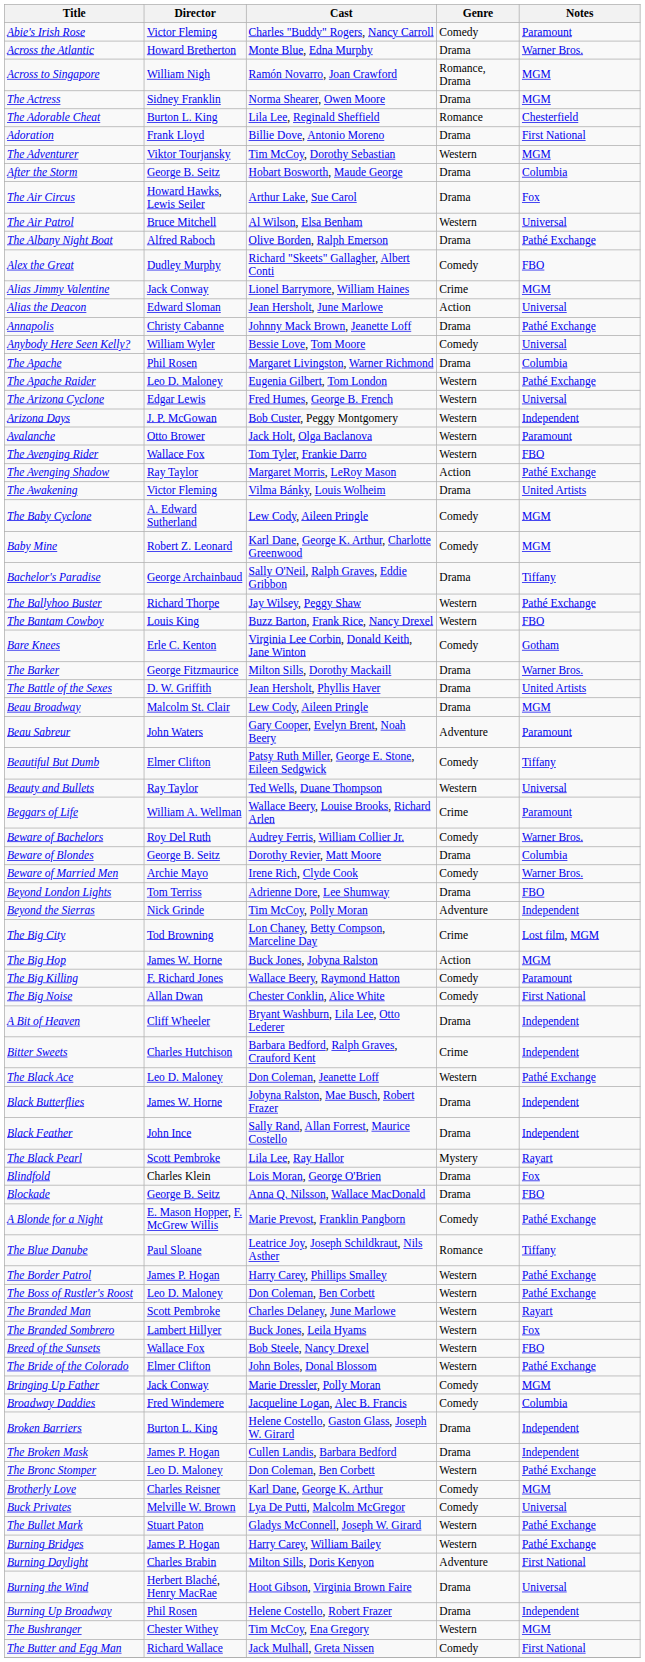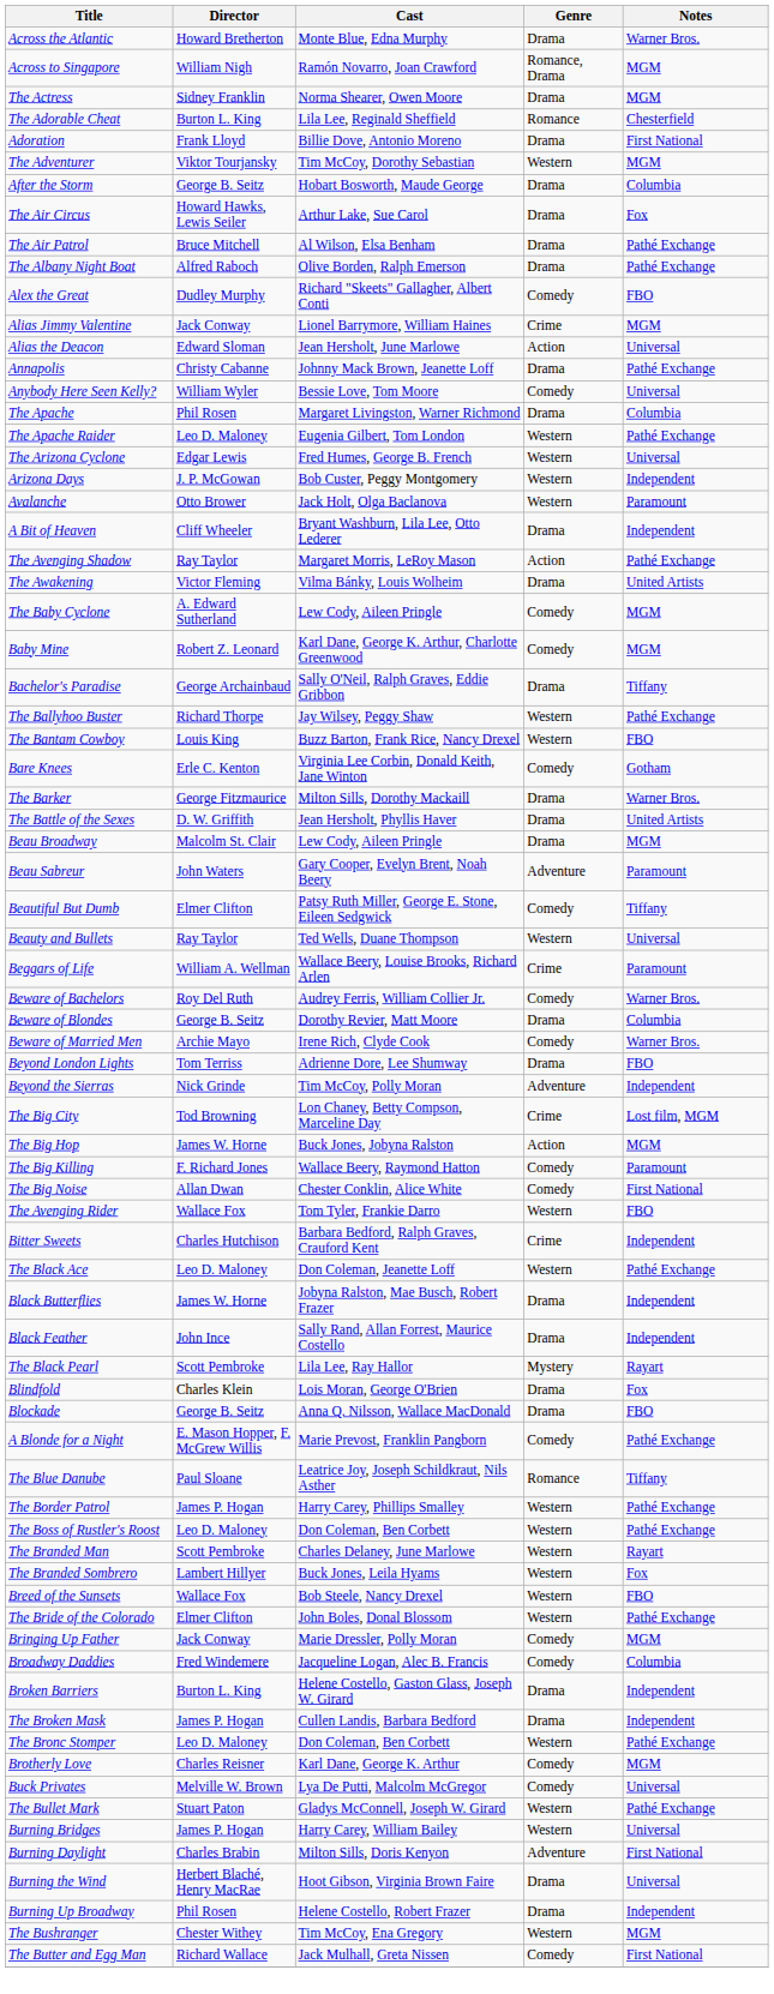 <table class="wikitable" style="width:100%;">
 <tr>
 <th style="width:22%;">Title</th>
 <th style="width:16%;">Director</th>
 <th style="width:30%;">Cast</th>
 <th style="width:13%;">Genre</th>
 <th style="width:19%;">Notes</th>
-</tr>
-<tr>
-<td><em><a href='#'>Abie's Irish Rose</a></em></td>
-<td><a href='#'>Victor Fleming</a></td>
-<td><a href='#'>Charles "Buddy" Rogers</a>, <a href='#'>Nancy Carroll</a></td>
-<td>Comedy</td>
-<td><a href='#'>Paramount</a></td>
 </tr>
 <tr>
 <td><em><a href='#'>Across the Atlantic</a></em></td>
 <td><a href='#'>Howard Bretherton</a></td>
 <td><a href='#'>Monte Blue</a>, <a href='#'>Edna Murphy</a></td>
 <td>Drama</td>
 <td><a href='#'>Warner Bros.</a></td>
 </tr>
 <tr>
 <td><em><a href='#'>Across to Singapore</a></em></td>
 <td><a href='#'>William Nigh</a></td>
 <td><a href='#'>Ramón Novarro</a>, <a href='#'>Joan Crawford</a></td>
 <td>Romance, Drama</td>
 <td><a href='#'>MGM</a></td>
 </tr>
 <tr>
 <td><em><a href='#'>The Actress</a></em></td>
 <td><a href='#'>Sidney Franklin</a></td>
 <td><a href='#'>Norma Shearer</a>, <a href='#'>Owen Moore</a></td>
 <td>Drama</td>
 <td><a href='#'>MGM</a></td>
 </tr>
 <tr>
 <td><em><a href='#'>The Adorable Cheat</a></em></td>
 <td><a href='#'>Burton L. King</a></td>
 <td><a href='#'>Lila Lee</a>, <a href='#'>Reginald Sheffield</a></td>
 <td>Romance</td>
 <td><a href='#'>Chesterfield</a></td>
 </tr>
 <tr>
 <td><em><a href='#'>Adoration</a></em></td>
 <td><a href='#'>Frank Lloyd</a></td>
 <td><a href='#'>Billie Dove</a>, <a href='#'>Antonio Moreno</a></td>
 <td>Drama</td>
 <td><a href='#'>First National</a></td>
 </tr>
 <tr>
 <td><em><a href='#'>The Adventurer</a></em></td>
 <td><a href='#'>Viktor Tourjansky</a></td>
 <td><a href='#'>Tim McCoy</a>, <a href='#'>Dorothy Sebastian</a></td>
 <td>Western</td>
 <td><a href='#'>MGM</a></td>
 </tr>
 <tr>
 <td><em><a href='#'>After the Storm</a></em></td>
 <td><a href='#'>George B. Seitz</a></td>
 <td><a href='#'>Hobart Bosworth</a>, <a href='#'>Maude George</a></td>
 <td>Drama</td>
 <td><a href='#'>Columbia</a></td>
 </tr>
 <tr>
 <td><em><a href='#'>The Air Circus</a></em></td>
 <td><a href='#'>Howard Hawks</a>, <a href='#'>Lewis Seiler</a></td>
 <td><a href='#'>Arthur Lake</a>, <a href='#'>Sue Carol</a></td>
 <td>Drama</td>
 <td><a href='#'>Fox</a></td>
 </tr>
 <tr>
 <td><em><a href='#'>The Air Patrol</a></em></td>
 <td><a href='#'>Bruce Mitchell</a></td>
 <td><a href='#'>Al Wilson</a>, <a href='#'>Elsa Benham</a></td>
-<td>Western</td>
-<td><a href='#'>Universal</a></td>
+<td>Drama</td>
+<td><a href='#'>Pathé Exchange</a></td>
 </tr>
 <tr>
 <td><em><a href='#'>The Albany Night Boat</a></em></td>
 <td><a href='#'>Alfred Raboch</a></td>
 <td><a href='#'>Olive Borden</a>, <a href='#'>Ralph Emerson</a></td>
 <td>Drama</td>
 <td><a href='#'>Pathé Exchange</a></td>
 </tr>
 <tr>
 <td><em><a href='#'>Alex the Great</a></em></td>
 <td><a href='#'>Dudley Murphy</a></td>
 <td><a href='#'>Richard "Skeets" Gallagher</a>, <a href='#'>Albert Conti</a></td>
 <td>Comedy</td>
 <td><a href='#'>FBO</a></td>
 </tr>
 <tr>
 <td><em><a href='#'>Alias Jimmy Valentine</a></em></td>
 <td><a href='#'>Jack Conway</a></td>
 <td><a href='#'>Lionel Barrymore</a>, <a href='#'>William Haines</a></td>
 <td>Crime</td>
 <td><a href='#'>MGM</a></td>
 </tr>
 <tr>
 <td><em><a href='#'>Alias the Deacon</a></em></td>
 <td><a href='#'>Edward Sloman</a></td>
 <td><a href='#'>Jean Hersholt</a>, <a href='#'>June Marlowe</a></td>
 <td>Action</td>
 <td><a href='#'>Universal</a></td>
 </tr>
 <tr>
 <td><em><a href='#'>Annapolis</a></em></td>
 <td><a href='#'>Christy Cabanne</a></td>
 <td><a href='#'>Johnny Mack Brown</a>, <a href='#'>Jeanette Loff</a></td>
 <td>Drama</td>
 <td><a href='#'>Pathé Exchange</a></td>
 </tr>
 <tr>
 <td><em><a href='#'>Anybody Here Seen Kelly?</a></em></td>
 <td><a href='#'>William Wyler</a></td>
 <td><a href='#'>Bessie Love</a>, <a href='#'>Tom Moore</a></td>
 <td>Comedy</td>
 <td><a href='#'>Universal</a></td>
 </tr>
 <tr>
 <td><em><a href='#'>The Apache</a></em></td>
 <td><a href='#'>Phil Rosen</a></td>
 <td><a href='#'>Margaret Livingston</a>, <a href='#'>Warner Richmond</a></td>
 <td>Drama</td>
 <td><a href='#'>Columbia</a></td>
 </tr>
 <tr>
 <td><em><a href='#'>The Apache Raider</a></em></td>
 <td><a href='#'>Leo D. Maloney</a></td>
 <td><a href='#'>Eugenia Gilbert</a>, <a href='#'>Tom London</a></td>
 <td>Western</td>
 <td><a href='#'>Pathé Exchange</a></td>
 </tr>
 <tr>
 <td><em><a href='#'>The Arizona Cyclone</a></em></td>
 <td><a href='#'>Edgar Lewis</a></td>
 <td><a href='#'>Fred Humes</a>, <a href='#'>George B. French</a></td>
 <td>Western</td>
 <td><a href='#'>Universal</a></td>
 </tr>
 <tr>
 <td><em><a href='#'>Arizona Days</a></em></td>
 <td><a href='#'>J. P. McGowan</a></td>
 <td><a href='#'>Bob Custer</a>, Peggy Montgomery</td>
 <td>Western</td>
 <td><a href='#'>Independent</a></td>
 </tr>
 <tr>
 <td><em><a href='#'>Avalanche</a></em></td>
 <td><a href='#'>Otto Brower</a></td>
 <td><a href='#'>Jack Holt</a>, <a href='#'>Olga Baclanova</a></td>
 <td>Western</td>
 <td><a href='#'>Paramount</a></td>
 </tr>
 <tr>
-<td><em><a href='#'>The Avenging Rider</a></em></td>
-<td><a href='#'>Wallace Fox</a></td>
-<td><a href='#'>Tom Tyler</a>, <a href='#'>Frankie Darro</a></td>
-<td>Western</td>
-<td><a href='#'>FBO</a></td>
+<td><em><a href='#'>A Bit of Heaven</a></em></td>
+<td><a href='#'>Cliff Wheeler</a></td>
+<td><a href='#'>Bryant Washburn</a>, <a href='#'>Lila Lee</a>, <a href='#'>Otto Lederer</a></td>
+<td>Drama</td>
+<td><a href='#'>Independent</a></td>
 </tr>
 <tr>
 <td><em><a href='#'>The Avenging Shadow</a></em></td>
 <td><a href='#'>Ray Taylor</a></td>
 <td><a href='#'>Margaret Morris</a>, <a href='#'>LeRoy Mason</a></td>
 <td>Action</td>
 <td><a href='#'>Pathé Exchange</a></td>
 </tr>
 <tr>
 <td><em><a href='#'>The Awakening</a></em></td>
 <td><a href='#'>Victor Fleming</a></td>
 <td><a href='#'>Vilma Bánky</a>, <a href='#'>Louis Wolheim</a></td>
 <td>Drama</td>
 <td><a href='#'>United Artists</a></td>
 </tr>
 <tr>
 <td><em><a href='#'>The Baby Cyclone</a></em></td>
 <td><a href='#'>A. Edward Sutherland</a></td>
 <td><a href='#'>Lew Cody</a>, <a href='#'>Aileen Pringle</a></td>
 <td>Comedy</td>
 <td><a href='#'>MGM</a></td>
 </tr>
 <tr>
 <td><em><a href='#'>Baby Mine</a></em></td>
 <td><a href='#'>Robert Z. Leonard</a></td>
 <td><a href='#'>Karl Dane</a>, <a href='#'>George K. Arthur</a>, <a href='#'>Charlotte Greenwood</a></td>
 <td>Comedy</td>
 <td><a href='#'>MGM</a></td>
 </tr>
 <tr>
 <td><em><a href='#'>Bachelor's Paradise</a></em></td>
 <td><a href='#'>George Archainbaud</a></td>
 <td><a href='#'>Sally O'Neil</a>, <a href='#'>Ralph Graves</a>, <a href='#'>Eddie Gribbon</a></td>
 <td>Drama</td>
 <td><a href='#'>Tiffany</a></td>
 </tr>
 <tr>
 <td><em><a href='#'>The Ballyhoo Buster</a></em></td>
 <td><a href='#'>Richard Thorpe</a></td>
 <td><a href='#'>Jay Wilsey</a>, <a href='#'>Peggy Shaw</a></td>
 <td>Western</td>
 <td><a href='#'>Pathé Exchange</a></td>
 </tr>
 <tr>
 <td><em><a href='#'>The Bantam Cowboy</a></em></td>
 <td><a href='#'>Louis King</a></td>
 <td><a href='#'>Buzz Barton</a>, <a href='#'>Frank Rice</a>, <a href='#'>Nancy Drexel</a></td>
 <td>Western</td>
 <td><a href='#'>FBO</a></td>
 </tr>
 <tr>
 <td><em><a href='#'>Bare Knees</a></em></td>
 <td><a href='#'>Erle C. Kenton</a></td>
 <td><a href='#'>Virginia Lee Corbin</a>, <a href='#'>Donald Keith</a>, <a href='#'>Jane Winton</a></td>
 <td>Comedy</td>
 <td><a href='#'>Gotham</a></td>
 </tr>
 <tr>
 <td><em><a href='#'>The Barker</a></em></td>
 <td><a href='#'>George Fitzmaurice</a></td>
 <td><a href='#'>Milton Sills</a>, <a href='#'>Dorothy Mackaill</a></td>
 <td>Drama</td>
 <td><a href='#'>Warner Bros.</a></td>
 </tr>
 <tr>
 <td><em><a href='#'>The Battle of the Sexes</a></em></td>
 <td><a href='#'>D. W. Griffith</a></td>
 <td><a href='#'>Jean Hersholt</a>, <a href='#'>Phyllis Haver</a></td>
 <td>Drama</td>
 <td><a href='#'>United Artists</a></td>
 </tr>
 <tr>
 <td><em><a href='#'>Beau Broadway</a></em></td>
 <td><a href='#'>Malcolm St. Clair</a></td>
 <td><a href='#'>Lew Cody</a>, <a href='#'>Aileen Pringle</a></td>
 <td>Drama</td>
 <td><a href='#'>MGM</a></td>
 </tr>
 <tr>
 <td><em><a href='#'>Beau Sabreur</a></em></td>
 <td><a href='#'>John Waters</a></td>
 <td><a href='#'>Gary Cooper</a>, <a href='#'>Evelyn Brent</a>, <a href='#'>Noah Beery</a></td>
 <td>Adventure</td>
 <td><a href='#'>Paramount</a></td>
 </tr>
 <tr>
 <td><em><a href='#'>Beautiful But Dumb</a></em></td>
 <td><a href='#'>Elmer Clifton</a></td>
 <td><a href='#'>Patsy Ruth Miller</a>, <a href='#'>George E. Stone</a>, <a href='#'>Eileen Sedgwick</a></td>
 <td>Comedy</td>
 <td><a href='#'>Tiffany</a></td>
 </tr>
 <tr>
 <td><em><a href='#'>Beauty and Bullets</a></em></td>
 <td><a href='#'>Ray Taylor</a></td>
 <td><a href='#'>Ted Wells</a>, <a href='#'>Duane Thompson</a></td>
 <td>Western</td>
 <td><a href='#'>Universal</a></td>
 </tr>
 <tr>
 <td><em><a href='#'>Beggars of Life</a></em></td>
 <td><a href='#'>William A. Wellman</a></td>
 <td><a href='#'>Wallace Beery</a>, <a href='#'>Louise Brooks</a>, <a href='#'>Richard Arlen</a></td>
 <td>Crime</td>
 <td><a href='#'>Paramount</a></td>
 </tr>
 <tr>
 <td><em><a href='#'>Beware of Bachelors</a></em></td>
 <td><a href='#'>Roy Del Ruth</a></td>
 <td><a href='#'>Audrey Ferris</a>, <a href='#'>William Collier Jr.</a></td>
 <td>Comedy</td>
 <td><a href='#'>Warner Bros.</a></td>
 </tr>
 <tr>
 <td><em><a href='#'>Beware of Blondes</a></em></td>
 <td><a href='#'>George B. Seitz</a></td>
 <td><a href='#'>Dorothy Revier</a>, <a href='#'>Matt Moore</a></td>
 <td>Drama</td>
 <td><a href='#'>Columbia</a></td>
 </tr>
 <tr>
 <td><em><a href='#'>Beware of Married Men</a></em></td>
 <td><a href='#'>Archie Mayo</a></td>
 <td><a href='#'>Irene Rich</a>, <a href='#'>Clyde Cook</a></td>
 <td>Comedy</td>
 <td><a href='#'>Warner Bros.</a></td>
 </tr>
 <tr>
 <td><em><a href='#'>Beyond London Lights</a></em></td>
 <td><a href='#'>Tom Terriss</a></td>
 <td><a href='#'>Adrienne Dore</a>, <a href='#'>Lee Shumway</a></td>
 <td>Drama</td>
 <td><a href='#'>FBO</a></td>
 </tr>
 <tr>
 <td><em><a href='#'>Beyond the Sierras</a></em></td>
 <td><a href='#'>Nick Grinde</a></td>
 <td><a href='#'>Tim McCoy</a>, <a href='#'>Polly Moran</a></td>
 <td>Adventure</td>
 <td><a href='#'>Independent</a></td>
 </tr>
 <tr>
 <td><em><a href='#'>The Big City</a></em></td>
 <td><a href='#'>Tod Browning</a></td>
 <td><a href='#'>Lon Chaney</a>, <a href='#'>Betty Compson</a>, <a href='#'>Marceline Day</a></td>
 <td>Crime</td>
 <td><a href='#'>Lost film</a>, <a href='#'>MGM</a></td>
 </tr>
 <tr>
 <td><em><a href='#'>The Big Hop</a></em></td>
 <td><a href='#'>James W. Horne</a></td>
 <td><a href='#'>Buck Jones</a>, <a href='#'>Jobyna Ralston</a></td>
 <td>Action</td>
 <td><a href='#'>MGM</a></td>
 </tr>
 <tr>
 <td><em><a href='#'>The Big Killing</a></em></td>
 <td><a href='#'>F. Richard Jones</a></td>
 <td><a href='#'>Wallace Beery</a>, <a href='#'>Raymond Hatton</a></td>
 <td>Comedy</td>
 <td><a href='#'>Paramount</a></td>
 </tr>
 <tr>
 <td><em><a href='#'>The Big Noise</a></em></td>
 <td><a href='#'>Allan Dwan</a></td>
 <td><a href='#'>Chester Conklin</a>, <a href='#'>Alice White</a></td>
 <td>Comedy</td>
 <td><a href='#'>First National</a></td>
 </tr>
 <tr>
-<td><em><a href='#'>A Bit of Heaven</a></em></td>
-<td><a href='#'>Cliff Wheeler</a></td>
-<td><a href='#'>Bryant Washburn</a>, <a href='#'>Lila Lee</a>, <a href='#'>Otto Lederer</a></td>
-<td>Drama</td>
-<td><a href='#'>Independent</a></td>
+<td><em><a href='#'>The Avenging Rider</a></em></td>
+<td><a href='#'>Wallace Fox</a></td>
+<td><a href='#'>Tom Tyler</a>, <a href='#'>Frankie Darro</a></td>
+<td>Western</td>
+<td><a href='#'>FBO</a></td>
 </tr>
 <tr>
 <td><em><a href='#'>Bitter Sweets</a></em></td>
 <td><a href='#'>Charles Hutchison</a></td>
 <td><a href='#'>Barbara Bedford</a>, <a href='#'>Ralph Graves</a>, <a href='#'>Crauford Kent</a></td>
 <td>Crime</td>
 <td><a href='#'>Independent</a></td>
 </tr>
 <tr>
 <td><em><a href='#'>The Black Ace</a></em></td>
 <td><a href='#'>Leo D. Maloney</a></td>
 <td><a href='#'>Don Coleman</a>, <a href='#'>Jeanette Loff</a></td>
 <td>Western</td>
 <td><a href='#'>Pathé Exchange</a></td>
 </tr>
 <tr>
 <td><em><a href='#'>Black Butterflies</a></em></td>
 <td><a href='#'>James W. Horne</a></td>
 <td><a href='#'>Jobyna Ralston</a>, <a href='#'>Mae Busch</a>, <a href='#'>Robert Frazer</a></td>
 <td>Drama</td>
 <td><a href='#'>Independent</a></td>
 </tr>
 <tr>
 <td><em><a href='#'>Black Feather</a></em></td>
 <td><a href='#'>John Ince</a></td>
 <td><a href='#'>Sally Rand</a>, <a href='#'>Allan Forrest</a>, <a href='#'>Maurice Costello</a></td>
 <td>Drama</td>
 <td><a href='#'>Independent</a></td>
 </tr>
 <tr>
 <td><em><a href='#'>The Black Pearl</a></em></td>
 <td><a href='#'>Scott Pembroke</a></td>
 <td><a href='#'>Lila Lee</a>, <a href='#'>Ray Hallor</a></td>
 <td>Mystery</td>
 <td><a href='#'>Rayart</a></td>
 </tr>
 <tr>
 <td><em><a href='#'>Blindfold</a></em></td>
 <td>Charles Klein</td>
 <td><a href='#'>Lois Moran</a>, <a href='#'>George O'Brien</a></td>
 <td>Drama</td>
 <td><a href='#'>Fox</a></td>
 </tr>
 <tr>
 <td><em><a href='#'>Blockade</a></em></td>
 <td><a href='#'>George B. Seitz</a></td>
 <td><a href='#'>Anna Q. Nilsson</a>, <a href='#'>Wallace MacDonald</a></td>
 <td>Drama</td>
 <td><a href='#'>FBO</a></td>
 </tr>
 <tr>
 <td><em><a href='#'>A Blonde for a Night</a></em></td>
 <td><a href='#'>E. Mason Hopper</a>, <a href='#'>F. McGrew Willis</a></td>
 <td><a href='#'>Marie Prevost</a>, <a href='#'>Franklin Pangborn</a></td>
 <td>Comedy</td>
 <td><a href='#'>Pathé Exchange</a></td>
 </tr>
 <tr>
 <td><em><a href='#'>The Blue Danube</a></em></td>
 <td><a href='#'>Paul Sloane</a></td>
 <td><a href='#'>Leatrice Joy</a>, <a href='#'>Joseph Schildkraut</a>, <a href='#'>Nils Asther</a></td>
 <td>Romance</td>
 <td><a href='#'>Tiffany</a></td>
 </tr>
 <tr>
 <td><em><a href='#'>The Border Patrol</a></em></td>
 <td><a href='#'>James P. Hogan</a></td>
 <td><a href='#'>Harry Carey</a>, <a href='#'>Phillips Smalley</a></td>
 <td>Western</td>
 <td><a href='#'>Pathé Exchange</a></td>
 </tr>
 <tr>
 <td><em><a href='#'>The Boss of Rustler's Roost</a></em></td>
 <td><a href='#'>Leo D. Maloney</a></td>
 <td><a href='#'>Don Coleman</a>, <a href='#'>Ben Corbett</a></td>
 <td>Western</td>
 <td><a href='#'>Pathé Exchange</a></td>
 </tr>
 <tr>
 <td><em><a href='#'>The Branded Man</a></em></td>
 <td><a href='#'>Scott Pembroke</a></td>
 <td><a href='#'>Charles Delaney</a>, <a href='#'>June Marlowe</a></td>
 <td>Western</td>
 <td><a href='#'>Rayart</a></td>
 </tr>
 <tr>
 <td><em><a href='#'>The Branded Sombrero</a></em></td>
 <td><a href='#'>Lambert Hillyer</a></td>
 <td><a href='#'>Buck Jones</a>, <a href='#'>Leila Hyams</a></td>
 <td>Western</td>
 <td><a href='#'>Fox</a></td>
 </tr>
 <tr>
 <td><em><a href='#'>Breed of the Sunsets</a></em></td>
 <td><a href='#'>Wallace Fox</a></td>
 <td><a href='#'>Bob Steele</a>, <a href='#'>Nancy Drexel</a></td>
 <td>Western</td>
 <td><a href='#'>FBO</a></td>
 </tr>
 <tr>
 <td><em><a href='#'>The Bride of the Colorado</a></em></td>
 <td><a href='#'>Elmer Clifton</a></td>
 <td><a href='#'>John Boles</a>, <a href='#'>Donal Blossom</a></td>
 <td>Western</td>
 <td><a href='#'>Pathé Exchange</a></td>
 </tr>
 <tr>
 <td><em><a href='#'>Bringing Up Father</a></em></td>
 <td><a href='#'>Jack Conway</a></td>
 <td><a href='#'>Marie Dressler</a>, <a href='#'>Polly Moran</a></td>
 <td>Comedy</td>
 <td><a href='#'>MGM</a></td>
 </tr>
 <tr>
 <td><em><a href='#'>Broadway Daddies</a></em></td>
 <td><a href='#'>Fred Windemere</a></td>
 <td><a href='#'>Jacqueline Logan</a>, <a href='#'>Alec B. Francis</a></td>
 <td>Comedy</td>
 <td><a href='#'>Columbia</a></td>
 </tr>
 <tr>
 <td><em><a href='#'>Broken Barriers</a></em></td>
 <td><a href='#'>Burton L. King</a></td>
 <td><a href='#'>Helene Costello</a>, <a href='#'>Gaston Glass</a>, <a href='#'>Joseph W. Girard</a></td>
 <td>Drama</td>
 <td><a href='#'>Independent</a></td>
 </tr>
 <tr>
 <td><em><a href='#'>The Broken Mask</a></em></td>
 <td><a href='#'>James P. Hogan</a></td>
 <td><a href='#'>Cullen Landis</a>, <a href='#'>Barbara Bedford</a></td>
 <td>Drama</td>
 <td><a href='#'>Independent</a></td>
 </tr>
 <tr>
 <td><em><a href='#'>The Bronc Stomper</a></em></td>
 <td><a href='#'>Leo D. Maloney</a></td>
 <td><a href='#'>Don Coleman</a>, <a href='#'>Ben Corbett</a></td>
 <td>Western</td>
 <td><a href='#'>Pathé Exchange</a></td>
 </tr>
 <tr>
 <td><em><a href='#'>Brotherly Love</a></em></td>
 <td><a href='#'>Charles Reisner</a></td>
 <td><a href='#'>Karl Dane</a>, <a href='#'>George K. Arthur</a></td>
 <td>Comedy</td>
 <td><a href='#'>MGM</a></td>
 </tr>
 <tr>
 <td><em><a href='#'>Buck Privates</a></em></td>
 <td><a href='#'>Melville W. Brown</a></td>
 <td><a href='#'>Lya De Putti</a>, <a href='#'>Malcolm McGregor</a></td>
 <td>Comedy</td>
 <td><a href='#'>Universal</a></td>
 </tr>
 <tr>
 <td><em><a href='#'>The Bullet Mark</a></em></td>
 <td><a href='#'>Stuart Paton</a></td>
 <td><a href='#'>Gladys McConnell</a>, <a href='#'>Joseph W. Girard</a></td>
 <td>Western</td>
 <td><a href='#'>Pathé Exchange</a></td>
 </tr>
 <tr>
 <td><em><a href='#'>Burning Bridges</a></em></td>
 <td><a href='#'>James P. Hogan</a></td>
 <td><a href='#'>Harry Carey</a>, <a href='#'>William Bailey</a></td>
 <td>Western</td>
-<td><a href='#'>Pathé Exchange</a></td>
+<td><a href='#'>Universal</a></td>
 </tr>
 <tr>
 <td><em><a href='#'>Burning Daylight</a></em></td>
 <td><a href='#'>Charles Brabin</a></td>
 <td><a href='#'>Milton Sills</a>, <a href='#'>Doris Kenyon</a></td>
 <td>Adventure</td>
 <td><a href='#'>First National</a></td>
 </tr>
 <tr>
 <td><em><a href='#'>Burning the Wind</a></em></td>
 <td><a href='#'>Herbert Blaché</a>, <a href='#'>Henry MacRae</a></td>
 <td><a href='#'>Hoot Gibson</a>, <a href='#'>Virginia Brown Faire</a></td>
 <td>Drama</td>
 <td><a href='#'>Universal</a></td>
 </tr>
 <tr>
 <td><em><a href='#'>Burning Up Broadway</a></em></td>
 <td><a href='#'>Phil Rosen</a></td>
 <td><a href='#'>Helene Costello</a>, <a href='#'>Robert Frazer</a></td>
 <td>Drama</td>
 <td><a href='#'>Independent</a></td>
 </tr>
 <tr>
 <td><em><a href='#'>The Bushranger</a></em></td>
 <td><a href='#'>Chester Withey</a></td>
 <td><a href='#'>Tim McCoy</a>, <a href='#'>Ena Gregory</a></td>
 <td>Western</td>
 <td><a href='#'>MGM</a></td>
 </tr>
 <tr>
 <td><em><a href='#'>The Butter and Egg Man</a></em></td>
 <td><a href='#'>Richard Wallace</a></td>
 <td><a href='#'>Jack Mulhall</a>, <a href='#'>Greta Nissen</a></td>
 <td>Comedy</td>
 <td><a href='#'>First National</a></td>
 </tr>
 <tr>
 </tr>
 </table>
